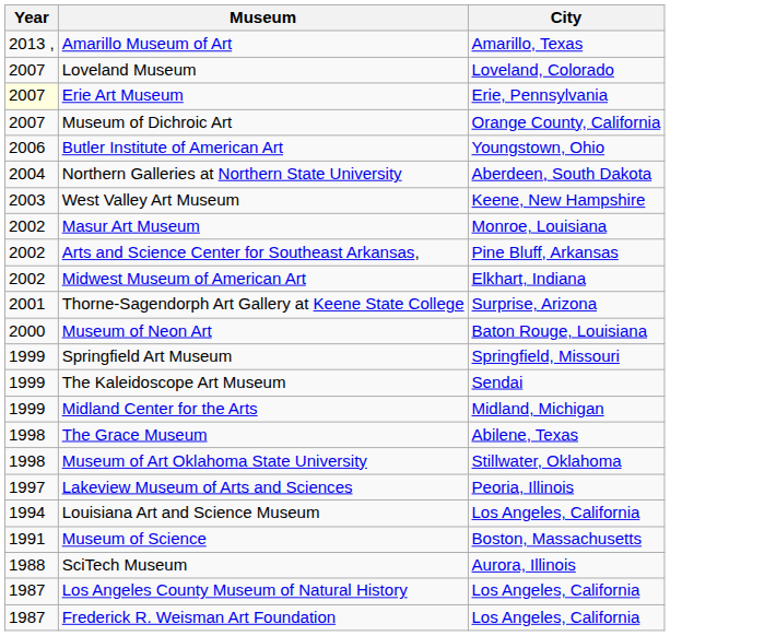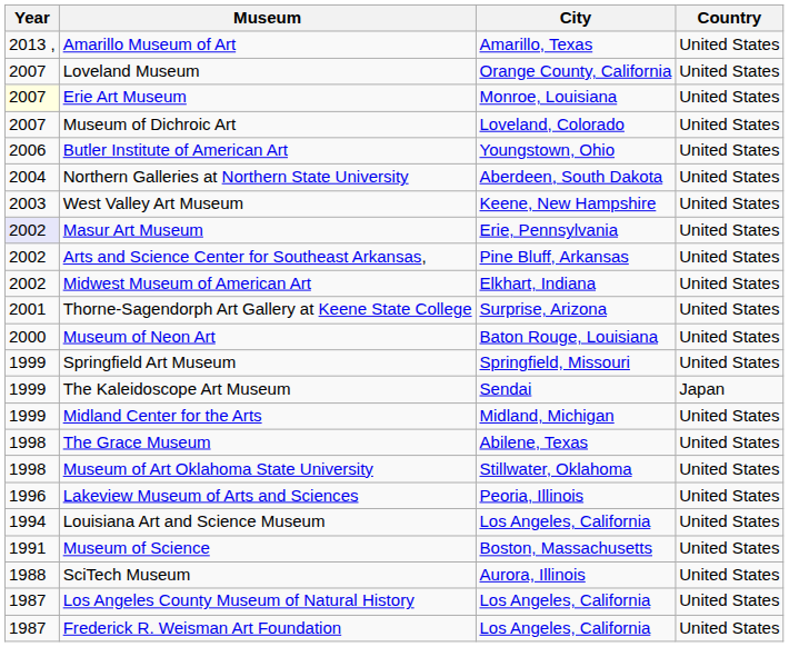 <table class="sortable wikitable">
 <tr>
 <th>Year</th>
 <th>Museum</th>
 <th>City</th>
+<th>Country</th>
 </tr>
 <tr>
 <td>2013 ,</td>
 <td><a href='#'>Amarillo Museum of Art</a></td>
 <td><a href='#'>Amarillo, Texas</a></td>
+<td>United States</td>
 </tr>
 <tr>
 <td>2007</td>
 <td>Loveland Museum</td>
-<td><a href='#'>Loveland, Colorado</a></td>
+<td><a href='#'>Orange County, California</a></td>
+<td>United States</td>
 </tr>
 <tr>
 <td style="background: lightyellow;">2007</td>
 <td><a href='#'>Erie Art Museum</a></td>
-<td><a href='#'>Erie, Pennsylvania</a></td>
+<td><a href='#'>Monroe, Louisiana</a></td>
+<td>United States</td>
 </tr>
 <tr>
 <td>2007</td>
 <td>Museum of Dichroic Art</td>
-<td><a href='#'>Orange County, California</a></td>
+<td><a href='#'>Loveland, Colorado</a></td>
+<td>United States</td>
 </tr>
 <tr>
 <td>2006</td>
 <td><a href='#'>Butler Institute of American Art</a></td>
 <td><a href='#'>Youngstown, Ohio</a></td>
+<td>United States</td>
 </tr>
 <tr>
 <td>2004</td>
 <td>Northern Galleries at <a href='#'>Northern State University</a></td>
 <td><a href='#'>Aberdeen, South Dakota</a></td>
+<td>United States</td>
 </tr>
 <tr>
 <td>2003</td>
 <td>West Valley Art Museum</td>
 <td><a href='#'>Keene, New Hampshire</a></td>
+<td>United States</td>
 </tr>
 <tr>
-<td>2002</td>
+<td style="background: lavender;">2002</td>
 <td><a href='#'>Masur Art Museum</a></td>
-<td><a href='#'>Monroe, Louisiana</a></td>
+<td><a href='#'>Erie, Pennsylvania</a></td>
+<td>United States</td>
 </tr>
 <tr>
 <td>2002</td>
 <td><a href='#'>Arts and Science Center for Southeast Arkansas</a>,</td>
 <td><a href='#'>Pine Bluff, Arkansas</a></td>
+<td>United States</td>
 </tr>
 <tr>
 <td>2002</td>
 <td><a href='#'>Midwest Museum of American Art</a></td>
 <td><a href='#'>Elkhart, Indiana</a></td>
+<td>United States</td>
 </tr>
 <tr>
 <td>2001</td>
 <td>Thorne-Sagendorph Art Gallery at <a href='#'>Keene State College</a></td>
 <td><a href='#'>Surprise, Arizona</a></td>
+<td>United States</td>
 </tr>
 <tr>
 <td>2000</td>
 <td><a href='#'>Museum of Neon Art</a></td>
 <td><a href='#'>Baton Rouge, Louisiana</a></td>
+<td>United States</td>
 </tr>
 <tr>
 <td>1999</td>
 <td>Springfield Art Museum</td>
 <td><a href='#'>Springfield, Missouri</a></td>
+<td>United States</td>
 </tr>
 <tr>
 <td>1999</td>
 <td>The Kaleidoscope Art Museum</td>
 <td><a href='#'>Sendai</a></td>
+<td>Japan</td>
 </tr>
 <tr>
 <td>1999</td>
 <td><a href='#'>Midland Center for the Arts</a></td>
 <td><a href='#'>Midland, Michigan</a></td>
+<td>United States</td>
 </tr>
 <tr>
 <td>1998</td>
 <td><a href='#'>The Grace Museum</a></td>
 <td><a href='#'>Abilene, Texas</a></td>
+<td>United States</td>
 </tr>
 <tr>
 <td>1998</td>
 <td><a href='#'>Museum of Art Oklahoma State University</a></td>
 <td><a href='#'>Stillwater, Oklahoma</a></td>
+<td>United States</td>
 </tr>
 <tr>
-<td>1997</td>
+<td>1996</td>
 <td><a href='#'>Lakeview Museum of Arts and Sciences</a></td>
 <td><a href='#'>Peoria, Illinois</a></td>
+<td>United States</td>
 </tr>
 <tr>
 <td>1994</td>
 <td>Louisiana Art and Science Museum</td>
 <td><a href='#'>Los Angeles, California</a></td>
+<td>United States</td>
 </tr>
 <tr>
 <td>1991</td>
 <td><a href='#'>Museum of Science</a></td>
 <td><a href='#'>Boston, Massachusetts</a></td>
+<td>United States</td>
 </tr>
 <tr>
 <td>1988</td>
 <td>SciTech Museum</td>
 <td><a href='#'>Aurora, Illinois</a></td>
+<td>United States</td>
 </tr>
 <tr>
 <td>1987</td>
 <td><a href='#'>Los Angeles County Museum of Natural History</a></td>
 <td><a href='#'>Los Angeles, California</a></td>
+<td>United States</td>
 </tr>
 <tr>
 <td>1987</td>
 <td><a href='#'>Frederick R. Weisman Art Foundation</a></td>
 <td><a href='#'>Los Angeles, California</a></td>
+<td>United States</td>
 </tr>
 </table>
